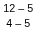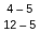 <table style="text-align:center">
 <tr>
 <th width=200></th>
 <th width=100></th>
 <th width=200></th>
 </tr>
 <tr>
+<td align=right></td>
+<td>4 – 5</td>
+<td align=left><strong></strong></td>
+</tr>
+<tr>
 <td align=right><strong></strong></td>
 <td>12 – 5</td>
 <td align=left></td>
 </tr>
-<tr>
-<td align=right></td>
-<td>4 – 5</td>
-<td align=left><strong></strong></td>
-</tr>
 </table>
